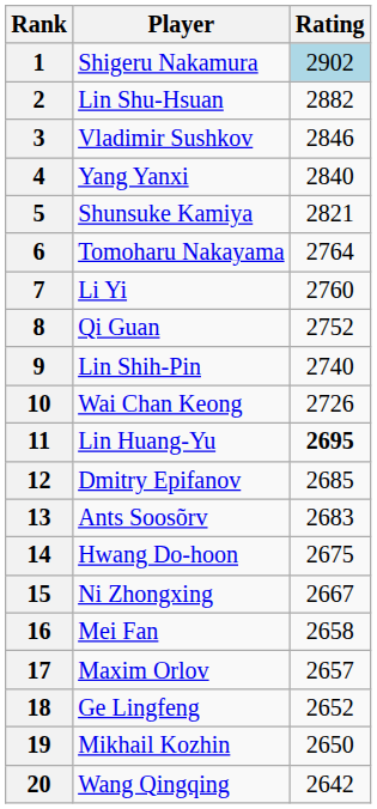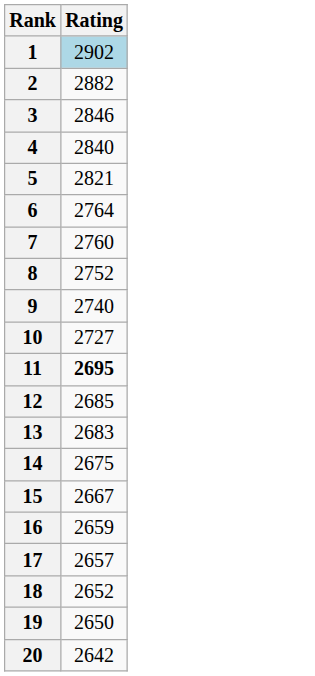 <table class="wikitable">
 <tr>
 <th>Rank</th>
-<th>Player</th>
 <th>Rating</th>
 </tr>
 <tr>
 <th align="center">1</th>
-<td> <a href='#'>Shigeru Nakamura</a></td>
 <td align="center" style="background: lightblue;">2902</td>
 </tr>
 <tr>
 <th align="center">2</th>
-<td> <a href='#'>Lin Shu-Hsuan</a></td>
 <td align="center">2882</td>
 </tr>
 <tr>
 <th align="center">3</th>
-<td> <a href='#'>Vladimir Sushkov</a></td>
 <td align="center">2846</td>
 </tr>
 <tr>
 <th align="center">4</th>
-<td> <a href='#'>Yang Yanxi</a></td>
 <td align="center">2840</td>
 </tr>
 <tr>
 <th align="center">5</th>
-<td> <a href='#'>Shunsuke Kamiya</a></td>
 <td align="center">2821</td>
 </tr>
 <tr>
 <th align="center">6</th>
-<td> <a href='#'>Tomoharu Nakayama</a></td>
 <td align="center">2764</td>
 </tr>
 <tr>
 <th align="center">7</th>
-<td> <a href='#'>Li Yi</a></td>
 <td align="center">2760</td>
 </tr>
 <tr>
 <th align="center">8</th>
-<td> <a href='#'>Qi Guan</a></td>
 <td align="center">2752</td>
 </tr>
 <tr>
 <th align="center">9</th>
-<td> <a href='#'>Lin Shih-Pin</a></td>
 <td align="center">2740</td>
 </tr>
 <tr>
 <th align="center">10</th>
-<td> <a href='#'>Wai Chan Keong</a></td>
-<td align="center">2726</td>
+<td align="center">2727</td>
 </tr>
 <tr>
 <th align="center">11</th>
-<td> <a href='#'>Lin Huang-Yu</a></td>
 <td align="center"><strong>2695</strong></td>
 </tr>
 <tr>
 <th align="center">12</th>
-<td> <a href='#'>Dmitry Epifanov</a></td>
 <td align="center">2685</td>
 </tr>
 <tr>
 <th align="center">13</th>
-<td> <a href='#'>Ants Soosõrv</a></td>
 <td align="center">2683</td>
 </tr>
 <tr>
 <th align="center">14</th>
-<td> <a href='#'>Hwang Do-hoon</a></td>
 <td align="center">2675</td>
 </tr>
 <tr>
 <th align="center">15</th>
-<td> <a href='#'>Ni Zhongxing</a></td>
 <td align="center">2667</td>
 </tr>
 <tr>
 <th align="center">16</th>
-<td> <a href='#'>Mei Fan</a></td>
-<td align="center">2658</td>
+<td align="center">2659</td>
 </tr>
 <tr>
 <th align="center">17</th>
-<td> <a href='#'>Maxim Orlov</a></td>
 <td align="center">2657</td>
 </tr>
 <tr>
 <th align="center">18</th>
-<td> <a href='#'>Ge Lingfeng</a></td>
 <td align="center">2652</td>
 </tr>
 <tr>
 <th align="center">19</th>
-<td> <a href='#'>Mikhail Kozhin</a></td>
 <td align="center">2650</td>
 </tr>
 <tr>
 <th align="center">20</th>
-<td> <a href='#'>Wang Qingqing</a></td>
 <td align="center">2642</td>
 </tr>
 </table>
